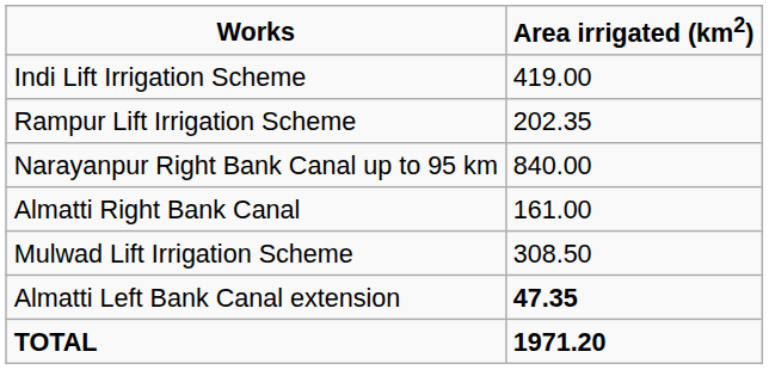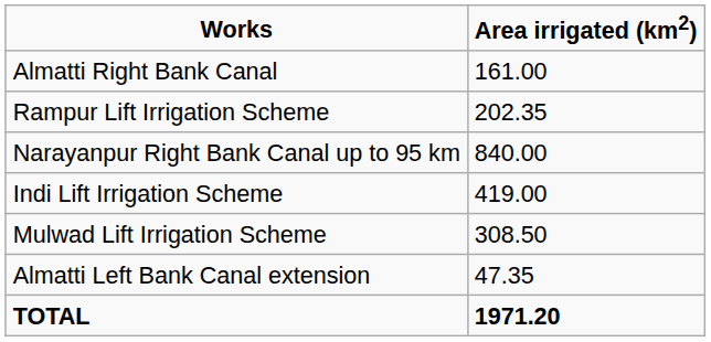 <table border=1 align=center cellpadding=4 cellspacing=0 style="margin: 0 0 1em 1em; background: #f9f9f9; border: 1px #aaaaaa solid; border-collapse: collapse; font-size: 95%;">
 <tr>
 <th>Works</th>
 <th>Area irrigated (km<sup>2</sup>)</th>
 </tr>
 <tr>
-<td>Indi Lift Irrigation Scheme</td>
-<td>419.00</td>
+<td>Almatti Right Bank Canal</td>
+<td>161.00</td>
 </tr>
 <tr>
 <td>Rampur Lift Irrigation Scheme</td>
 <td>202.35</td>
 </tr>
 <tr>
 <td>Narayanpur Right Bank Canal up to 95 km</td>
 <td>840.00</td>
 </tr>
 <tr>
-<td>Almatti Right Bank Canal</td>
-<td>161.00</td>
+<td>Indi Lift Irrigation Scheme</td>
+<td>419.00</td>
 </tr>
 <tr>
 <td>Mulwad Lift Irrigation Scheme</td>
 <td>308.50</td>
 </tr>
 <tr>
 <td>Almatti Left Bank Canal extension</td>
-<td><strong>47.35</strong></td>
+<td>47.35</td>
 </tr>
 <tr>
 <td><strong>TOTAL</strong></td>
 <td><strong>1971.20</strong></td>
 </tr>
 </table>
